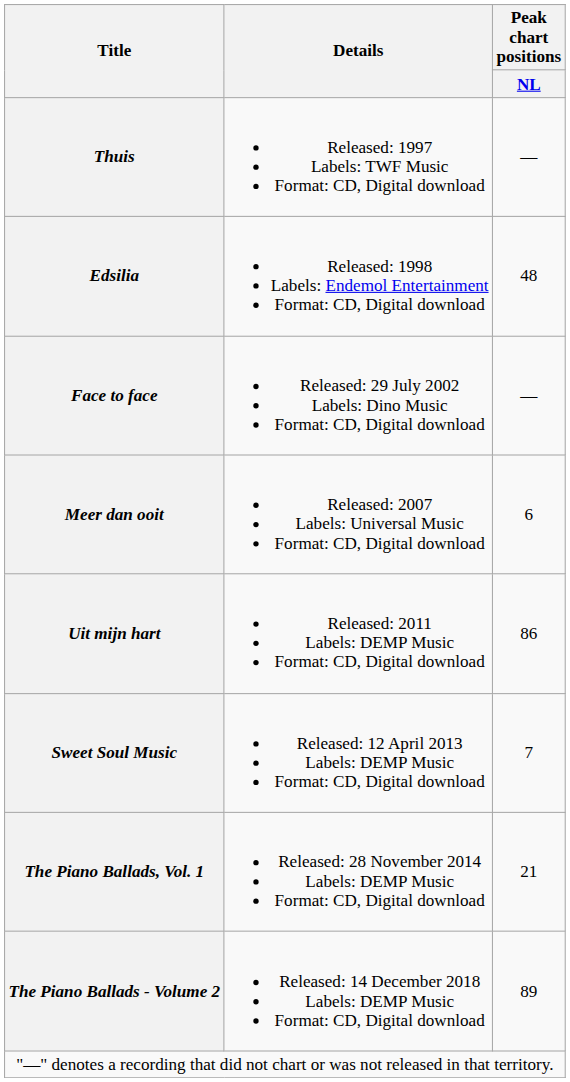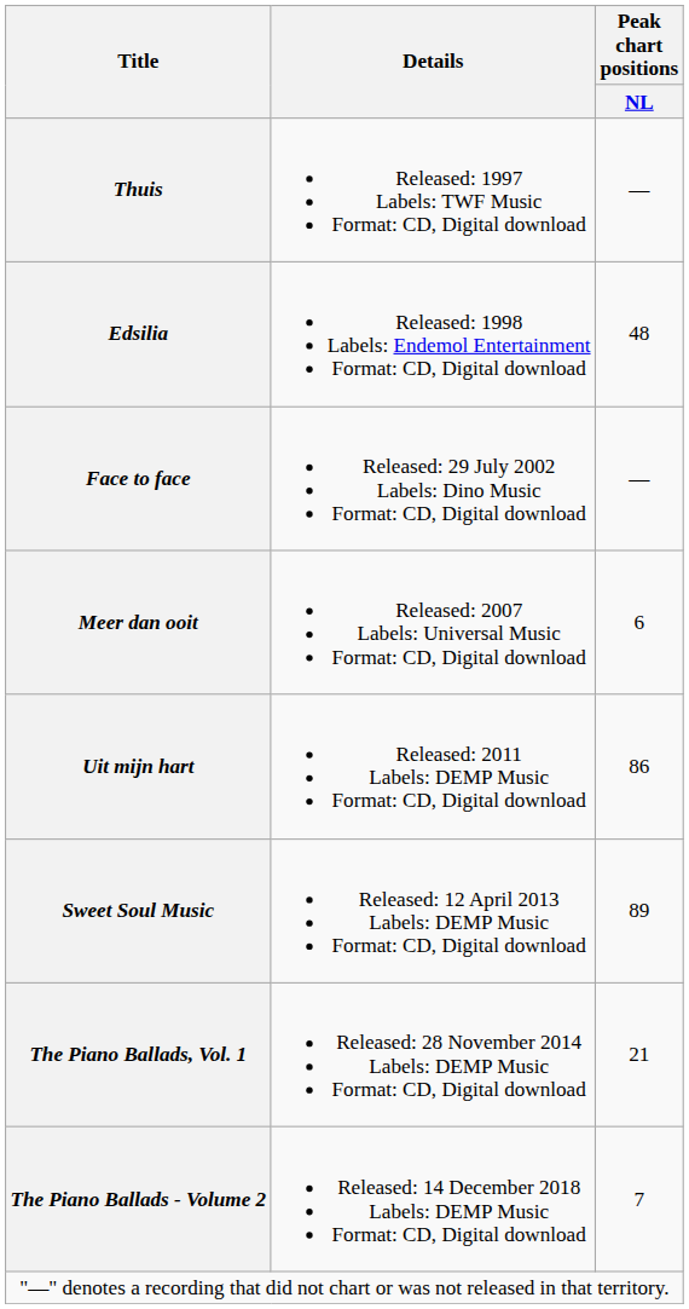 <table class="wikitable plainrowheaders" style="text-align:center;">
 <tr>
 <th scope="col" rowspan="2">Title</th>
 <th scope="col" rowspan="2">Details</th>
 <th scope="col" colspan="1">Peak chart positions</th>
 </tr>
 <tr>
 <th scope="col" style="width:3em;"><a href='#'>NL</a><br></th>
 </tr>
 <tr>
 <th scope="row"><em>Thuis</em></th>
 <td><br><ul><li>Released: 1997</li><li>Labels: TWF Music</li><li>Format: CD, Digital download</li></ul></td>
 <td>—</td>
 </tr>
 <tr>
 <th scope="row"><em>Edsilia</em></th>
 <td><br><ul><li>Released: 1998</li><li>Labels: <a href='#'>Endemol Entertainment</a></li><li>Format: CD, Digital download</li></ul></td>
 <td>48</td>
 </tr>
 <tr>
 <th scope="row"><em>Face to face</em></th>
 <td><br><ul><li>Released: 29 July 2002</li><li>Labels: Dino Music</li><li>Format: CD, Digital download</li></ul></td>
 <td>—</td>
 </tr>
 <tr>
 <th scope="row"><em>Meer dan ooit</em></th>
 <td><br><ul><li>Released: 2007</li><li>Labels: Universal Music</li><li>Format: CD, Digital download</li></ul></td>
 <td>6</td>
 </tr>
 <tr>
 <th scope="row"><em>Uit mijn hart</em></th>
 <td><br><ul><li>Released: 2011</li><li>Labels: DEMP Music</li><li>Format: CD, Digital download</li></ul></td>
 <td>86</td>
 </tr>
 <tr>
 <th scope="row"><em>Sweet Soul Music</em></th>
 <td><br><ul><li>Released: 12 April 2013</li><li>Labels: DEMP Music</li><li>Format: CD, Digital download</li></ul></td>
-<td>7</td>
+<td>89</td>
 </tr>
 <tr>
 <th scope="row"><em>The Piano Ballads, Vol. 1</em></th>
 <td><br><ul><li>Released: 28 November 2014</li><li>Labels: DEMP Music</li><li>Format: CD, Digital download</li></ul></td>
 <td>21</td>
 </tr>
 <tr>
 <th scope="row"><em>The Piano Ballads - Volume 2</em></th>
 <td><br><ul><li>Released: 14 December 2018</li><li>Labels: DEMP Music</li><li>Format: CD, Digital download</li></ul></td>
-<td>89</td>
+<td>7</td>
 </tr>
 <tr>
 <td colspan="14">"—" denotes a recording that did not chart or was not released in that territory.</td>
 </tr>
 </table>
